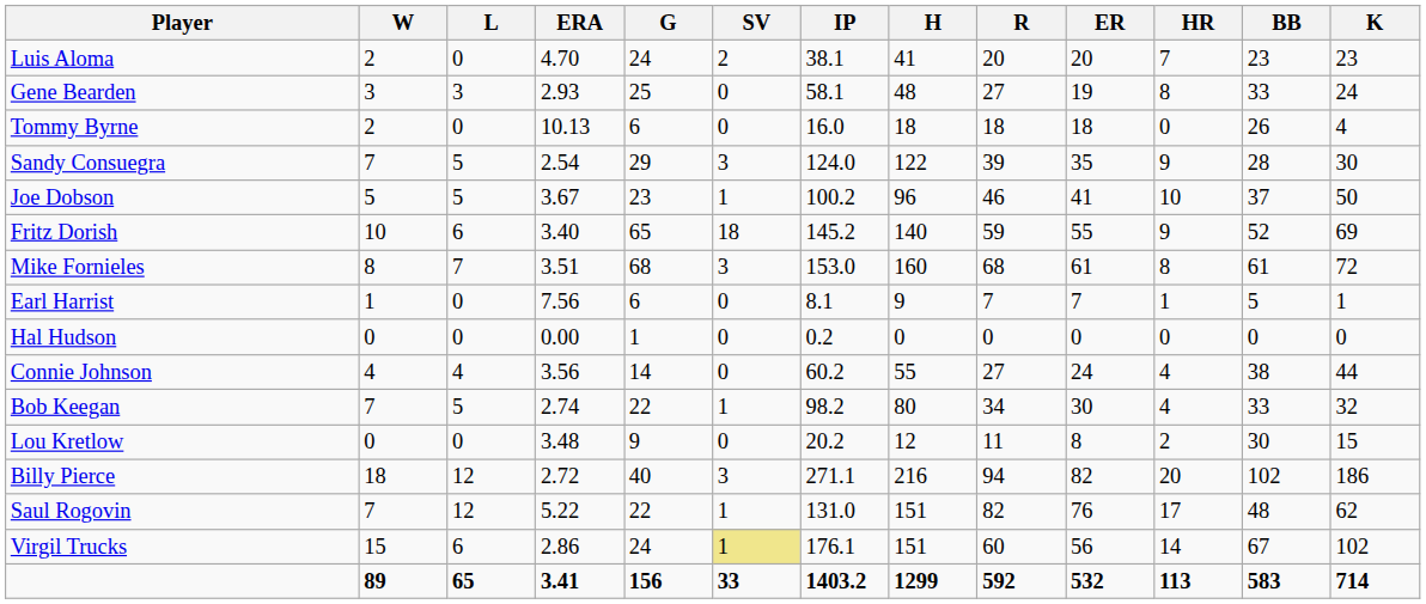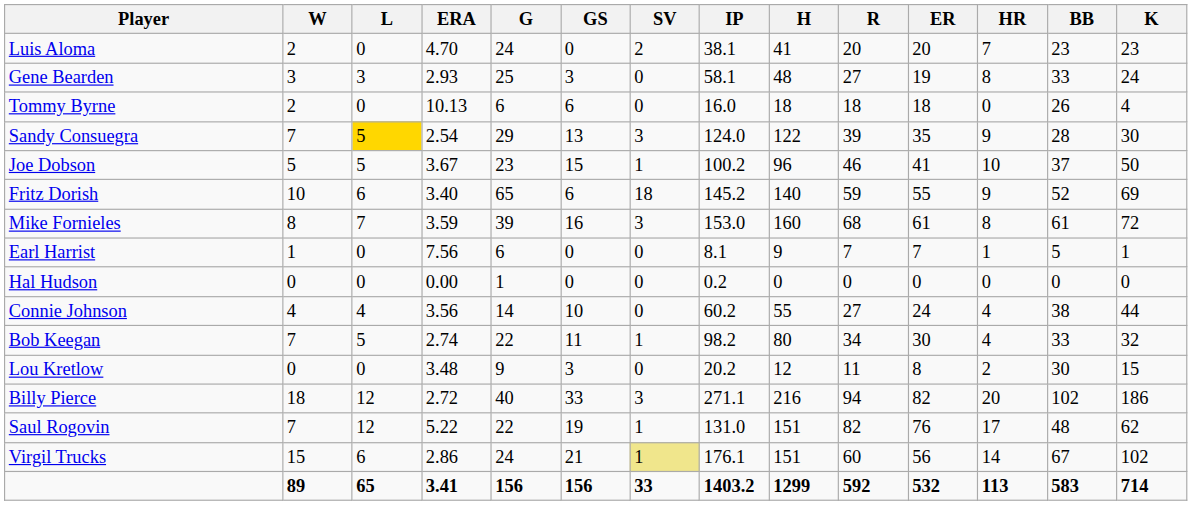 <table class="wikitable sortable">
 <tr>
 <th width="20%">Player</th>
 <th width="5%">W</th>
 <th width="5%">L</th>
 <th width="5%">ERA</th>
 <th width="5%">G</th>
+<th width="5%">GS</th>
 <th width="5%">SV</th>
 <th width="5%">IP</th>
 <th width="5%">H</th>
 <th width="5%">R</th>
 <th width="5%">ER</th>
 <th width="5%">HR</th>
 <th width="5%">BB</th>
 <th width="5%">K</th>
 </tr>
 <tr>
 <td><a href='#'>Luis Aloma</a></td>
 <td>2</td>
 <td>0</td>
 <td>4.70</td>
 <td>24</td>
+<td>0</td>
 <td>2</td>
 <td>38.1</td>
 <td>41</td>
 <td>20</td>
 <td>20</td>
 <td>7</td>
 <td>23</td>
 <td>23</td>
 </tr>
 <tr>
 <td><a href='#'>Gene Bearden</a></td>
 <td>3</td>
 <td>3</td>
 <td>2.93</td>
 <td>25</td>
+<td>3</td>
 <td>0</td>
 <td>58.1</td>
 <td>48</td>
 <td>27</td>
 <td>19</td>
 <td>8</td>
 <td>33</td>
 <td>24</td>
 </tr>
 <tr>
 <td><a href='#'>Tommy Byrne</a></td>
 <td>2</td>
 <td>0</td>
 <td>10.13</td>
 <td>6</td>
+<td>6</td>
 <td>0</td>
 <td>16.0</td>
 <td>18</td>
 <td>18</td>
 <td>18</td>
 <td>0</td>
 <td>26</td>
 <td>4</td>
 </tr>
 <tr>
 <td><a href='#'>Sandy Consuegra</a></td>
 <td>7</td>
-<td>5</td>
+<td style="background: gold;">5</td>
 <td>2.54</td>
 <td>29</td>
+<td>13</td>
 <td>3</td>
 <td>124.0</td>
 <td>122</td>
 <td>39</td>
 <td>35</td>
 <td>9</td>
 <td>28</td>
 <td>30</td>
 </tr>
 <tr>
 <td><a href='#'>Joe Dobson</a></td>
 <td>5</td>
 <td>5</td>
 <td>3.67</td>
 <td>23</td>
+<td>15</td>
 <td>1</td>
 <td>100.2</td>
 <td>96</td>
 <td>46</td>
 <td>41</td>
 <td>10</td>
 <td>37</td>
 <td>50</td>
 </tr>
 <tr>
 <td><a href='#'>Fritz Dorish</a></td>
 <td>10</td>
 <td>6</td>
 <td>3.40</td>
 <td>65</td>
+<td>6</td>
 <td>18</td>
 <td>145.2</td>
 <td>140</td>
 <td>59</td>
 <td>55</td>
 <td>9</td>
 <td>52</td>
 <td>69</td>
 </tr>
 <tr>
 <td><a href='#'>Mike Fornieles</a></td>
 <td>8</td>
 <td>7</td>
-<td>3.51</td>
-<td>68</td>
+<td>3.59</td>
+<td>39</td>
+<td>16</td>
 <td>3</td>
 <td>153.0</td>
 <td>160</td>
 <td>68</td>
 <td>61</td>
 <td>8</td>
 <td>61</td>
 <td>72</td>
 </tr>
 <tr>
 <td><a href='#'>Earl Harrist</a></td>
 <td>1</td>
 <td>0</td>
 <td>7.56</td>
 <td>6</td>
 <td>0</td>
+<td>0</td>
 <td>8.1</td>
 <td>9</td>
 <td>7</td>
 <td>7</td>
 <td>1</td>
 <td>5</td>
 <td>1</td>
 </tr>
 <tr>
 <td><a href='#'>Hal Hudson</a></td>
 <td>0</td>
 <td>0</td>
 <td>0.00</td>
 <td>1</td>
 <td>0</td>
+<td>0</td>
 <td>0.2</td>
 <td>0</td>
 <td>0</td>
 <td>0</td>
 <td>0</td>
 <td>0</td>
 <td>0</td>
 </tr>
 <tr>
 <td><a href='#'>Connie Johnson</a></td>
 <td>4</td>
 <td>4</td>
 <td>3.56</td>
 <td>14</td>
+<td>10</td>
 <td>0</td>
 <td>60.2</td>
 <td>55</td>
 <td>27</td>
 <td>24</td>
 <td>4</td>
 <td>38</td>
 <td>44</td>
 </tr>
 <tr>
 <td><a href='#'>Bob Keegan</a></td>
 <td>7</td>
 <td>5</td>
 <td>2.74</td>
 <td>22</td>
+<td>11</td>
 <td>1</td>
 <td>98.2</td>
 <td>80</td>
 <td>34</td>
 <td>30</td>
 <td>4</td>
 <td>33</td>
 <td>32</td>
 </tr>
 <tr>
 <td><a href='#'>Lou Kretlow</a></td>
 <td>0</td>
 <td>0</td>
 <td>3.48</td>
 <td>9</td>
+<td>3</td>
 <td>0</td>
 <td>20.2</td>
 <td>12</td>
 <td>11</td>
 <td>8</td>
 <td>2</td>
 <td>30</td>
 <td>15</td>
 </tr>
 <tr>
 <td><a href='#'>Billy Pierce</a></td>
 <td>18</td>
 <td>12</td>
 <td>2.72</td>
 <td>40</td>
+<td>33</td>
 <td>3</td>
 <td>271.1</td>
 <td>216</td>
 <td>94</td>
 <td>82</td>
 <td>20</td>
 <td>102</td>
 <td>186</td>
 </tr>
 <tr>
 <td><a href='#'>Saul Rogovin</a></td>
 <td>7</td>
 <td>12</td>
 <td>5.22</td>
 <td>22</td>
+<td>19</td>
 <td>1</td>
 <td>131.0</td>
 <td>151</td>
 <td>82</td>
 <td>76</td>
 <td>17</td>
 <td>48</td>
 <td>62</td>
 </tr>
 <tr>
 <td><a href='#'>Virgil Trucks</a></td>
 <td>15</td>
 <td>6</td>
 <td>2.86</td>
 <td>24</td>
+<td>21</td>
 <td style="background: khaki;">1</td>
 <td>176.1</td>
 <td>151</td>
 <td>60</td>
 <td>56</td>
 <td>14</td>
 <td>67</td>
 <td>102</td>
 </tr>
 <tr class="sortbottom">
 <td></td>
 <td><strong>89</strong></td>
 <td><strong>65</strong></td>
 <td><strong>3.41</strong></td>
 <td><strong>156</strong></td>
+<td><strong>156</strong></td>
 <td><strong>33</strong></td>
 <td><strong>1403.2</strong></td>
 <td><strong>1299</strong></td>
 <td><strong>592</strong></td>
 <td><strong>532</strong></td>
 <td><strong>113</strong></td>
 <td><strong>583</strong></td>
 <td><strong>714</strong></td>
 </tr>
 </table>
